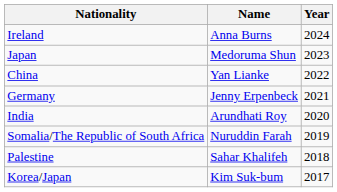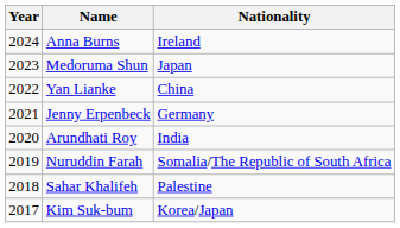 <table class="wikitable sortable">
 <tr>
+<th>Year</th>
+<th>Name</th>
 <th>Nationality</th>
-<th>Name</th>
-<th>Year</th>
 </tr>
 <tr>
+<td>2024</td>
+<td><a href='#'>Anna Burns</a></td>
 <td><a href='#'>Ireland</a></td>
-<td><a href='#'>Anna Burns</a></td>
-<td>2024</td>
 </tr>
 <tr>
+<td>2023</td>
+<td><a href='#'>Medoruma Shun</a></td>
 <td><a href='#'>Japan</a></td>
-<td><a href='#'>Medoruma Shun</a></td>
-<td>2023</td>
 </tr>
 <tr>
+<td>2022</td>
+<td><a href='#'>Yan Lianke</a></td>
 <td><a href='#'>China</a></td>
-<td><a href='#'>Yan Lianke</a></td>
-<td>2022</td>
 </tr>
 <tr>
+<td>2021</td>
+<td><a href='#'>Jenny Erpenbeck</a></td>
 <td><a href='#'>Germany</a></td>
-<td><a href='#'>Jenny Erpenbeck</a></td>
-<td>2021</td>
 </tr>
 <tr>
+<td>2020</td>
+<td><a href='#'>Arundhati Roy</a></td>
 <td><a href='#'>India</a></td>
-<td><a href='#'>Arundhati Roy</a></td>
-<td>2020</td>
 </tr>
 <tr>
+<td>2019</td>
+<td><a href='#'>Nuruddin Farah</a></td>
 <td><a href='#'>Somalia</a>/<a href='#'>The Republic of South Africa</a></td>
-<td><a href='#'>Nuruddin Farah</a></td>
-<td>2019</td>
 </tr>
 <tr>
+<td>2018</td>
+<td><a href='#'>Sahar Khalifeh</a></td>
 <td><a href='#'>Palestine</a></td>
-<td><a href='#'>Sahar Khalifeh</a></td>
-<td>2018</td>
 </tr>
 <tr>
+<td>2017</td>
+<td><a href='#'>Kim Suk-bum</a></td>
 <td><a href='#'>Korea</a>/<a href='#'>Japan</a></td>
-<td><a href='#'>Kim Suk-bum</a></td>
-<td>2017</td>
 </tr>
 </table>
